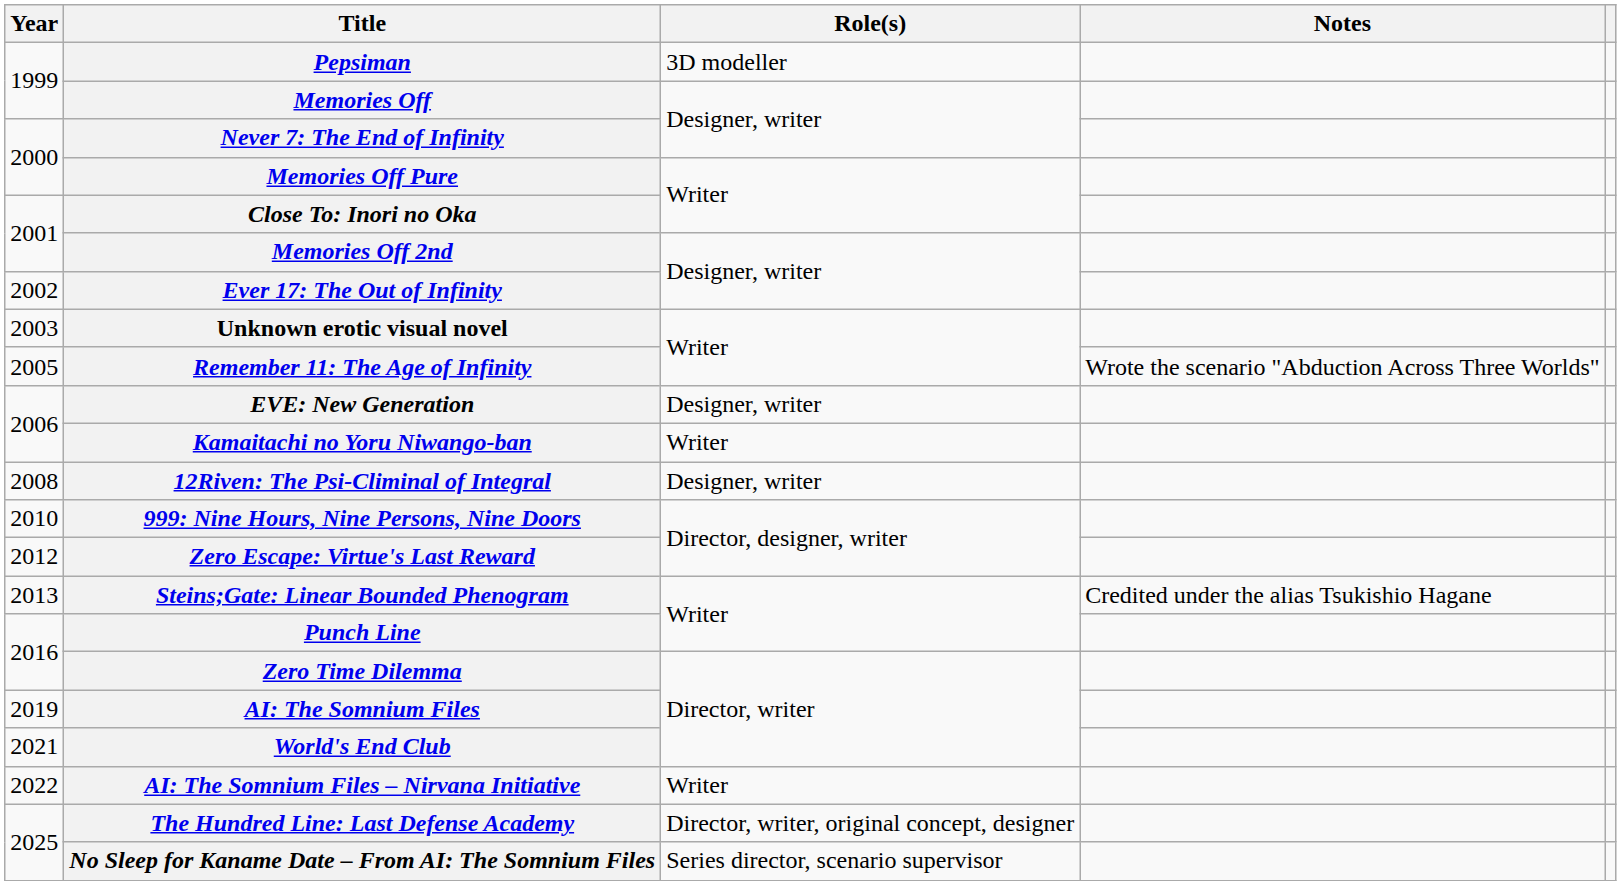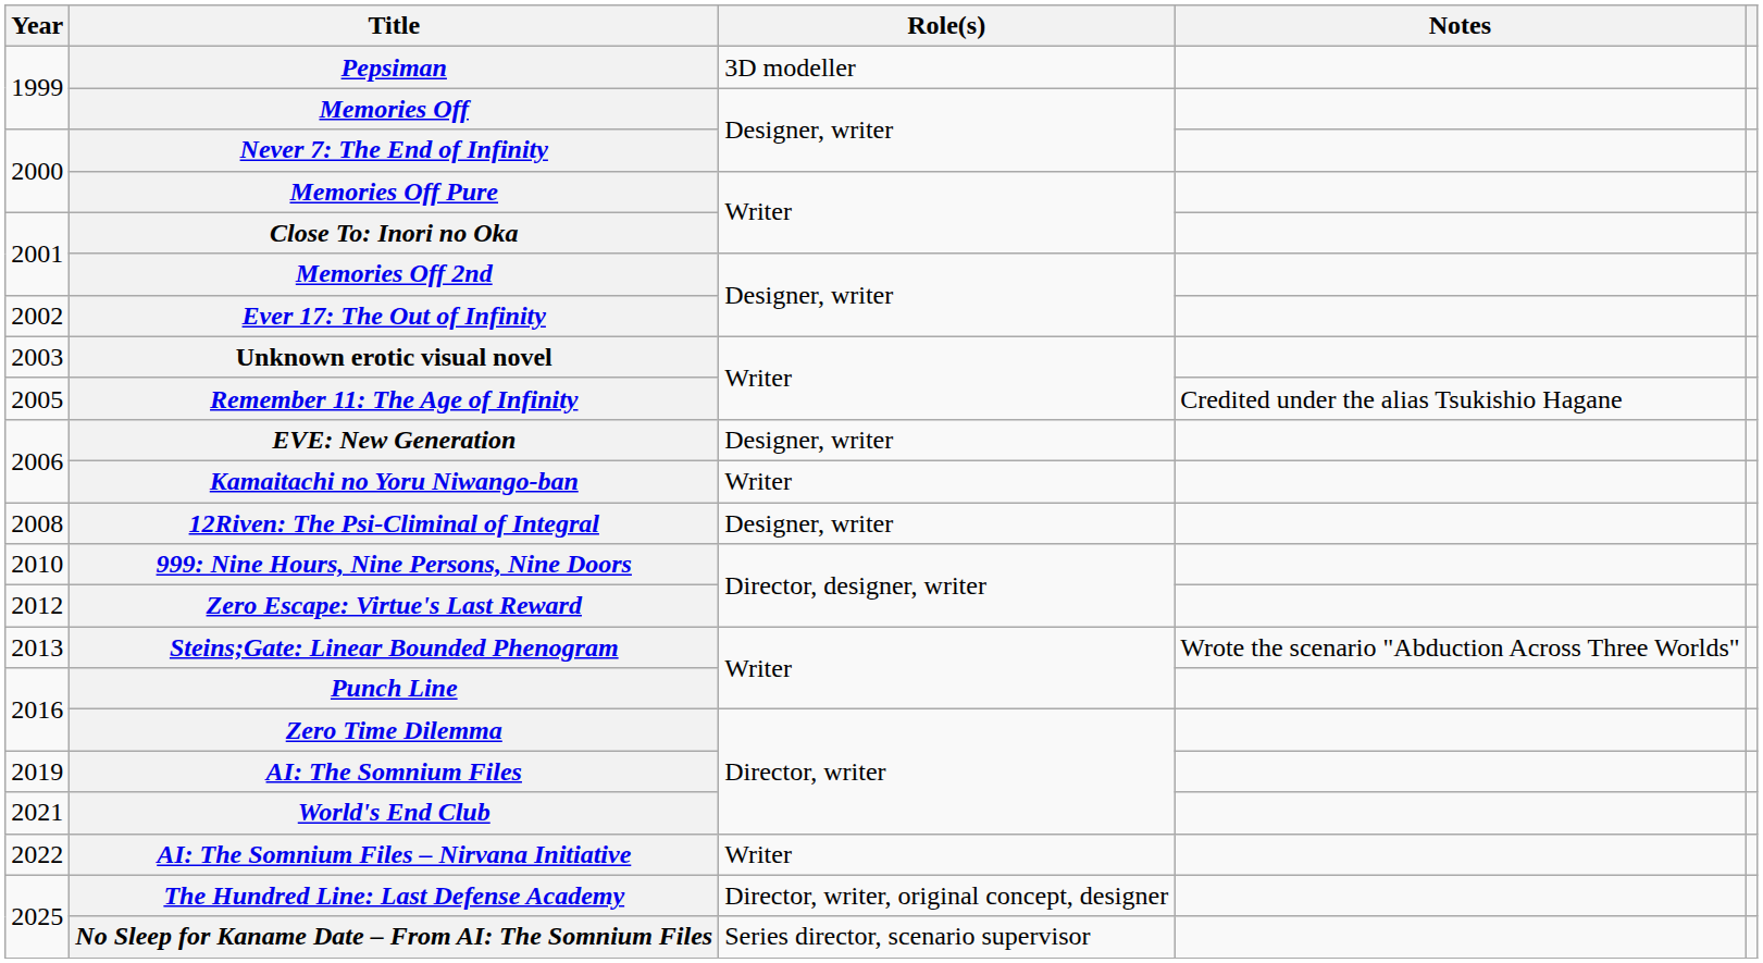 <table class="wikitable sortable plainrowheaders">
 <tr>
 <th>Year</th>
 <th>Title</th>
 <th>Role(s)</th>
 <th>Notes</th>
 <th class="unsortable"></th>
 </tr>
 <tr>
 <td rowspan="2">1999</td>
 <th scope="row"><em><a href='#'>Pepsiman</a></em></th>
 <td>3D modeller</td>
 <td></td>
 <td></td>
 </tr>
 <tr>
 <th scope="row"><em><a href='#'>Memories Off</a></em></th>
 <td rowspan="2">Designer, writer</td>
 <td></td>
 <td></td>
 </tr>
 <tr>
 <td rowspan="2">2000</td>
 <th scope="row"><em><a href='#'>Never 7: The End of Infinity</a></em></th>
 <td></td>
 <td></td>
 </tr>
 <tr>
 <th scope="row"><em><a href='#'>Memories Off Pure</a></em></th>
 <td rowspan="2">Writer</td>
 <td></td>
 <td></td>
 </tr>
 <tr>
 <td rowspan="2">2001</td>
 <th scope="row"><em>Close To: Inori no Oka</em></th>
 <td></td>
 <td></td>
 </tr>
 <tr>
 <th scope="row"><em><a href='#'>Memories Off 2nd</a></em></th>
 <td rowspan="2">Designer, writer</td>
 <td></td>
 <td></td>
 </tr>
 <tr>
 <td>2002</td>
 <th scope="row"><em><a href='#'>Ever 17: The Out of Infinity</a></em></th>
 <td></td>
 <td></td>
 </tr>
 <tr>
 <td>2003</td>
 <th scope="row">Unknown erotic visual novel</th>
 <td rowspan="2">Writer</td>
 <td></td>
 <td></td>
 </tr>
 <tr>
 <td>2005</td>
 <th scope="row"><em><a href='#'>Remember 11: The Age of Infinity</a></em></th>
-<td>Wrote the scenario "Abduction Across Three Worlds"</td>
+<td>Credited under the alias Tsukishio Hagane</td>
 <td></td>
 </tr>
 <tr>
 <td rowspan="2">2006</td>
 <th scope="row"><em>EVE: New Generation</em></th>
 <td>Designer, writer</td>
 <td></td>
 <td></td>
 </tr>
 <tr>
 <th scope="row"><em><a href='#'>Kamaitachi no Yoru Niwango-ban</a></em></th>
 <td>Writer</td>
 <td></td>
 <td></td>
 </tr>
 <tr>
 <td>2008</td>
 <th scope="row"><em><a href='#'>12Riven: The Psi-Climinal of Integral</a></em></th>
 <td>Designer, writer</td>
 <td></td>
 <td></td>
 </tr>
 <tr>
 <td>2010</td>
 <th scope="row"><em><a href='#'>999: Nine Hours, Nine Persons, Nine Doors</a></em></th>
 <td rowspan="2">Director, designer, writer</td>
 <td></td>
 <td></td>
 </tr>
 <tr>
 <td>2012</td>
 <th scope="row"><em><a href='#'>Zero Escape: Virtue's Last Reward</a></em></th>
 <td></td>
 <td></td>
 </tr>
 <tr>
 <td>2013</td>
 <th scope="row"><em><a href='#'>Steins;Gate: Linear Bounded Phenogram</a></em></th>
 <td rowspan="2">Writer</td>
-<td>Credited under the alias Tsukishio Hagane</td>
+<td>Wrote the scenario "Abduction Across Three Worlds"</td>
 <td></td>
 </tr>
 <tr>
 <td rowspan="2">2016</td>
 <th scope="row"><em><a href='#'>Punch Line</a></em></th>
 <td></td>
 <td></td>
 </tr>
 <tr>
 <th scope="row"><em><a href='#'>Zero Time Dilemma</a></em></th>
 <td rowspan="3">Director, writer</td>
 <td></td>
 <td></td>
 </tr>
 <tr>
 <td>2019</td>
 <th scope="row"><em><a href='#'>AI: The Somnium Files</a></em></th>
 <td></td>
 <td></td>
 </tr>
 <tr>
 <td>2021</td>
 <th scope="row"><em><a href='#'>World's End Club</a></em></th>
 <td></td>
 <td></td>
 </tr>
 <tr>
 <td>2022</td>
 <th scope="row"><em><a href='#'>AI: The Somnium Files – Nirvana Initiative</a></em></th>
 <td>Writer</td>
 <td></td>
 <td></td>
 </tr>
 <tr>
 <td rowspan="2">2025</td>
 <th scope="row"><em><a href='#'>The Hundred Line: Last Defense Academy</a></em></th>
 <td>Director, writer, original concept, designer</td>
 <td></td>
 <td></td>
 </tr>
 <tr>
 <th scope="row"><em>No Sleep for Kaname Date – From AI: The Somnium Files</em></th>
 <td>Series director, scenario supervisor</td>
 <td></td>
 <td></td>
 </tr>
 </table>
